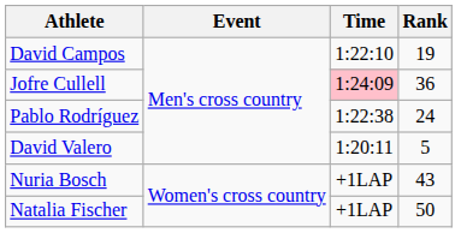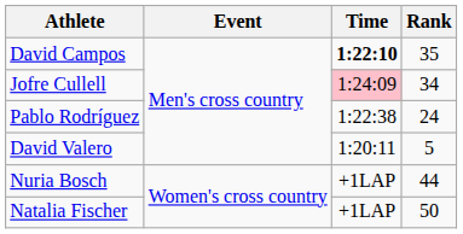 <table class="wikitable" style="font-size:90%">
 <tr>
 <th>Athlete</th>
 <th>Event</th>
 <th>Time</th>
 <th>Rank</th>
 </tr>
 <tr align=center>
 <td align=left><a href='#'>David Campos</a></td>
 <td align=left rowspan=4><a href='#'>Men's cross country</a></td>
-<td>1:22:10</td>
-<td>19</td>
+<td><strong>1:22:10</strong></td>
+<td>35</td>
 </tr>
 <tr align=center>
 <td align=left><a href='#'>Jofre Cullell</a></td>
 <td style="background: pink;">1:24:09</td>
-<td>36</td>
+<td>34</td>
 </tr>
 <tr align=center>
 <td align=left><a href='#'>Pablo Rodríguez</a></td>
 <td>1:22:38</td>
 <td>24</td>
 </tr>
 <tr align=center>
 <td align=left><a href='#'>David Valero</a></td>
 <td>1:20:11</td>
 <td>5</td>
 </tr>
 <tr align=center>
 <td align=left><a href='#'>Nuria Bosch</a></td>
 <td align=left rowspan=2><a href='#'>Women's cross country</a></td>
 <td>+1LAP</td>
-<td>43</td>
+<td>44</td>
 </tr>
 <tr align=center>
 <td align=left><a href='#'>Natalia Fischer</a></td>
 <td>+1LAP</td>
 <td>50</td>
 </tr>
 </table>
